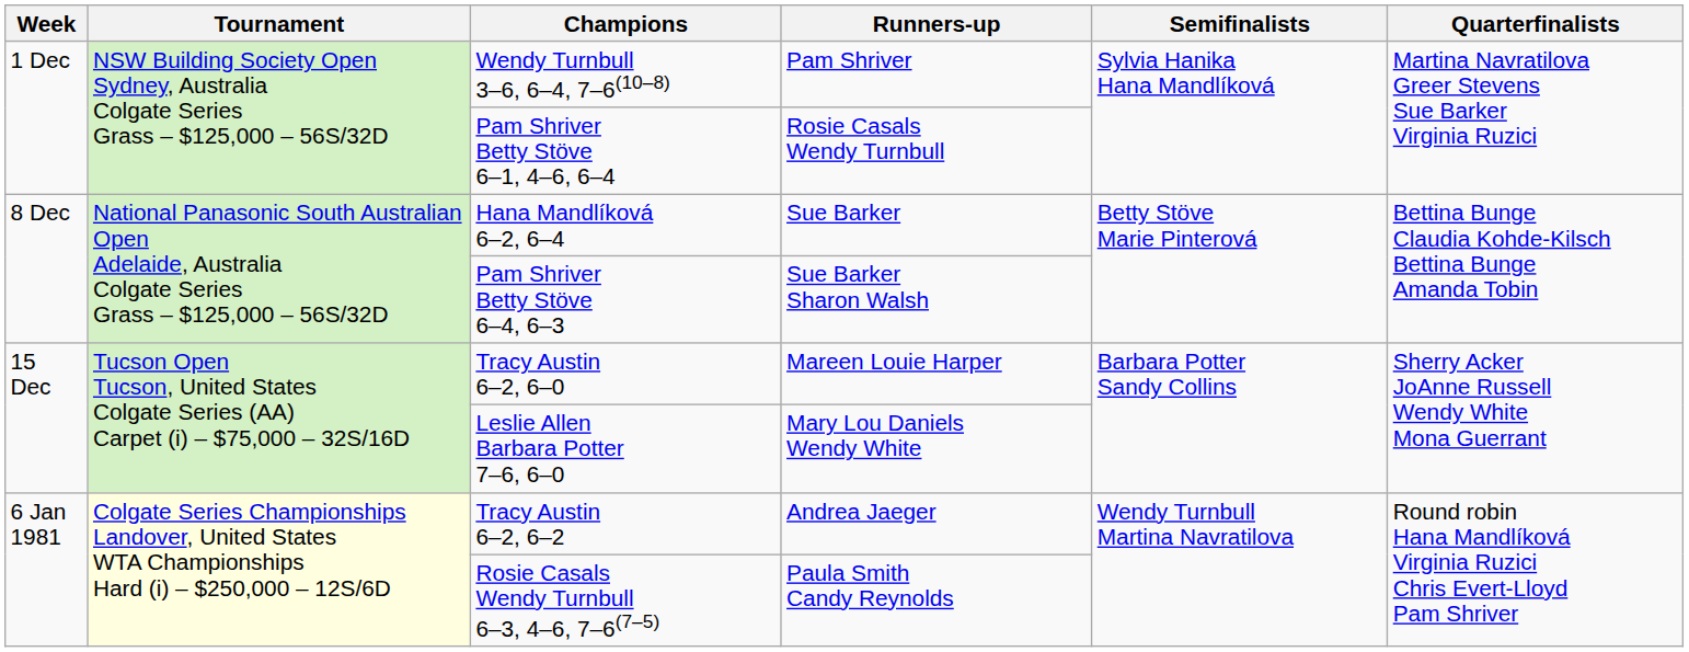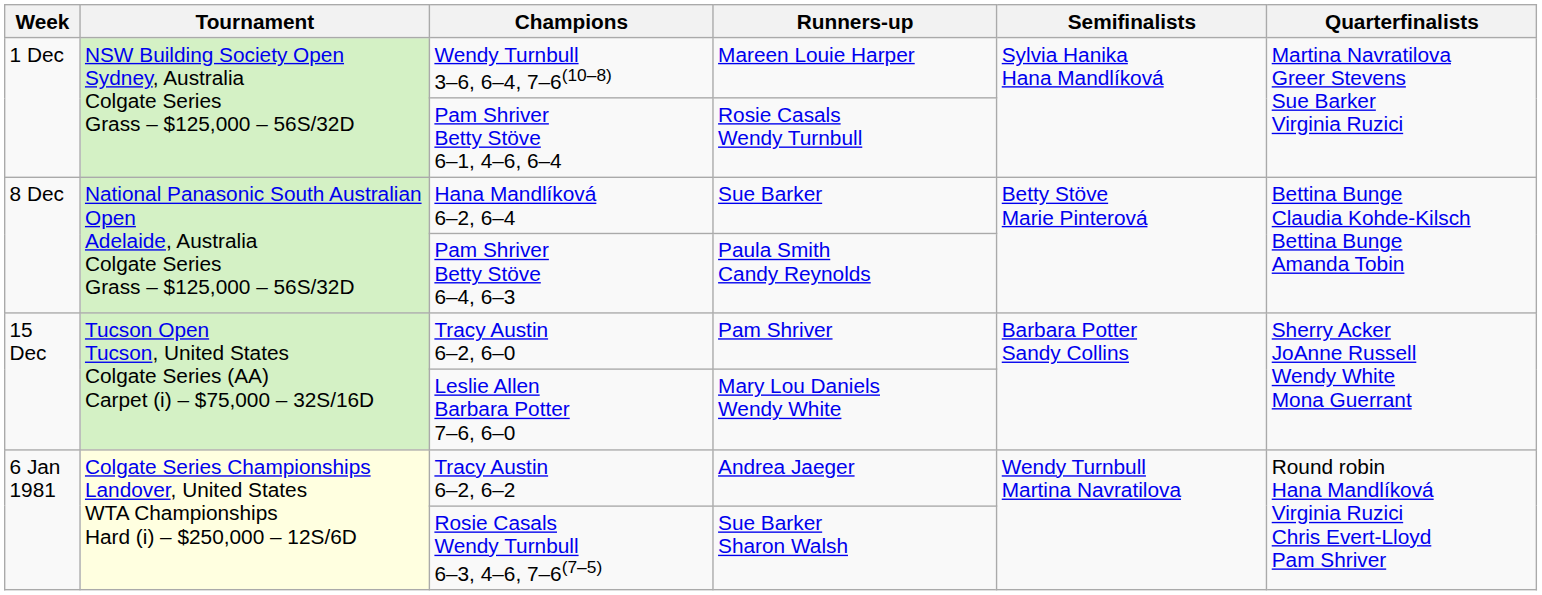 <table class=wikitable style=font-size:95%>
 <tr>
 <th style="width:48px;">Week</th>
 <th style="width:248px;">Tournament</th>
 <th style="width:200px;">Champions</th>
 <th style="width:200px;">Runners-up</th>
 <th style="width:190px;">Semifinalists</th>
 <th style="width:190px;">Quarterfinalists</th>
 </tr>
 <tr valign=top>
 <td rowspan=2>1 Dec</td>
 <td rowspan=2 bgcolor=#D4F1C5><a href='#'>NSW Building Society Open</a><br> <a href='#'>Sydney</a>, Australia <br>Colgate Series<br>Grass – $125,000 – 56S/32D</td>
 <td> <a href='#'>Wendy Turnbull</a> <br>3–6, 6–4, 7–6<sup>(10–8)</sup></td>
-<td> <a href='#'>Pam Shriver</a></td>
+<td> <a href='#'>Mareen Louie Harper</a></td>
 <td rowspan=2>  <a href='#'>Sylvia Hanika</a><br> <a href='#'>Hana Mandlíková</a></td>
 <td rowspan=2> <a href='#'>Martina Navratilova</a><br> <a href='#'>Greer Stevens</a><br>  <a href='#'>Sue Barker</a><br> <a href='#'>Virginia Ruzici</a></td>
 </tr>
 <tr valign="top">
 <td> <a href='#'>Pam Shriver</a><br> <a href='#'>Betty Stöve</a> <br>6–1, 4–6, 6–4</td>
 <td> <a href='#'>Rosie Casals</a><br> <a href='#'>Wendy Turnbull</a></td>
 </tr>
 <tr valign=top>
 <td rowspan=2>8 Dec</td>
 <td rowspan=2 bgcolor=#D4F1C5><a href='#'>National Panasonic South Australian Open</a><br> <a href='#'>Adelaide</a>, Australia <br>Colgate Series<br>Grass – $125,000 – 56S/32D</td>
 <td> <a href='#'>Hana Mandlíková</a> <br>6–2, 6–4</td>
 <td> <a href='#'>Sue Barker</a></td>
 <td rowspan=2> <a href='#'>Betty Stöve</a>  <br> <a href='#'>Marie Pinterová</a></td>
 <td rowspan=2> <a href='#'>Bettina Bunge</a><br> <a href='#'>Claudia Kohde-Kilsch</a> <br>  <a href='#'>Bettina Bunge</a><br> <a href='#'>Amanda Tobin</a></td>
 </tr>
 <tr valign="top">
 <td> <a href='#'>Pam Shriver</a><br> <a href='#'>Betty Stöve</a> <br>6–4, 6–3</td>
-<td> <a href='#'>Sue Barker</a><br> <a href='#'>Sharon Walsh</a></td>
+<td> <a href='#'>Paula Smith</a><br> <a href='#'>Candy Reynolds</a></td>
 </tr>
 <tr valign=top>
 <td rowspan=2>15 Dec</td>
 <td rowspan=2 bgcolor=#D4F1C5><a href='#'>Tucson Open</a><br> <a href='#'>Tucson</a>, United States <br>Colgate Series (AA)<br>Carpet (i) – $75,000 – 32S/16D</td>
 <td> <a href='#'>Tracy Austin</a> <br>6–2, 6–0</td>
-<td> <a href='#'>Mareen Louie Harper</a></td>
+<td> <a href='#'>Pam Shriver</a></td>
 <td rowspan=2> <a href='#'>Barbara Potter</a> <br> <a href='#'>Sandy Collins</a></td>
 <td rowspan=2> <a href='#'>Sherry Acker</a><br> <a href='#'>JoAnne Russell</a><br>  <a href='#'>Wendy White</a><br> <a href='#'>Mona Guerrant</a></td>
 </tr>
 <tr valign="top">
 <td> <a href='#'>Leslie Allen</a><br> <a href='#'>Barbara Potter</a> <br>7–6, 6–0</td>
 <td> <a href='#'>Mary Lou Daniels</a><br> <a href='#'>Wendy White</a></td>
 </tr>
 <tr valign=top>
 <td rowspan=2>6 Jan 1981</td>
 <td rowspan=2 bgcolor=lightyellow><a href='#'>Colgate Series Championships</a><br> <a href='#'>Landover</a>, United States <br>WTA Championships<br>Hard (i) – $250,000 – 12S/6D</td>
 <td> <a href='#'>Tracy Austin</a> <br>6–2, 6–2</td>
 <td> <a href='#'>Andrea Jaeger</a></td>
 <td rowspan=2> <a href='#'>Wendy Turnbull</a> <br> <a href='#'>Martina Navratilova</a></td>
 <td rowspan=2>Round robin<br> <a href='#'>Hana Mandlíková</a><br> <a href='#'>Virginia Ruzici</a><br> <a href='#'>Chris Evert-Lloyd</a> <br> <a href='#'>Pam Shriver</a></td>
 </tr>
 <tr valign="top">
 <td> <a href='#'>Rosie Casals</a><br> <a href='#'>Wendy Turnbull</a> <br>6–3, 4–6, 7–6<sup>(7–5)</sup></td>
-<td> <a href='#'>Paula Smith</a><br> <a href='#'>Candy Reynolds</a></td>
+<td> <a href='#'>Sue Barker</a><br> <a href='#'>Sharon Walsh</a></td>
 </tr>
 </table>
